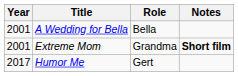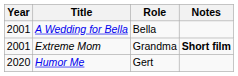 <table class="wikitable">
 <tr>
 <th>Year</th>
 <th>Title</th>
 <th>Role</th>
 <th>Notes</th>
 </tr>
 <tr>
 <td>2001</td>
 <td><em><a href='#'>A Wedding for Bella</a></em></td>
 <td>Bella</td>
 <td></td>
 </tr>
 <tr>
 <td>2001</td>
 <td><em>Extreme Mom</em></td>
 <td>Grandma</td>
 <td><strong>Short film</strong></td>
 </tr>
 <tr>
-<td>2017</td>
+<td>2020</td>
 <td><em><a href='#'>Humor Me</a></em></td>
 <td>Gert</td>
 <td></td>
 </tr>
 </table>
